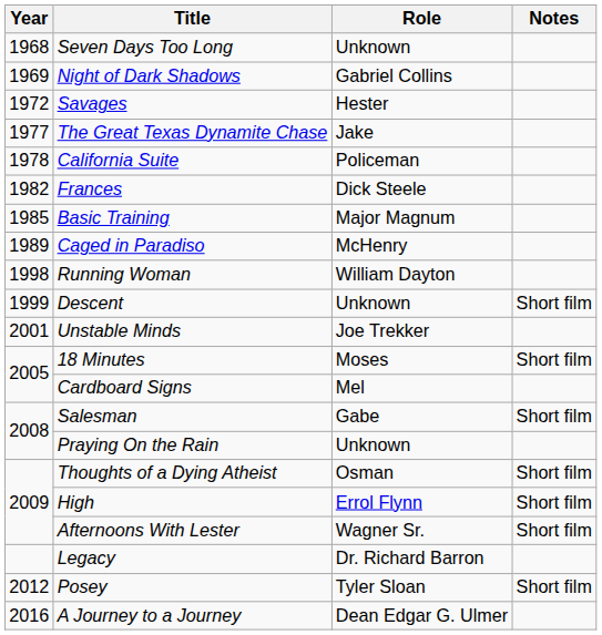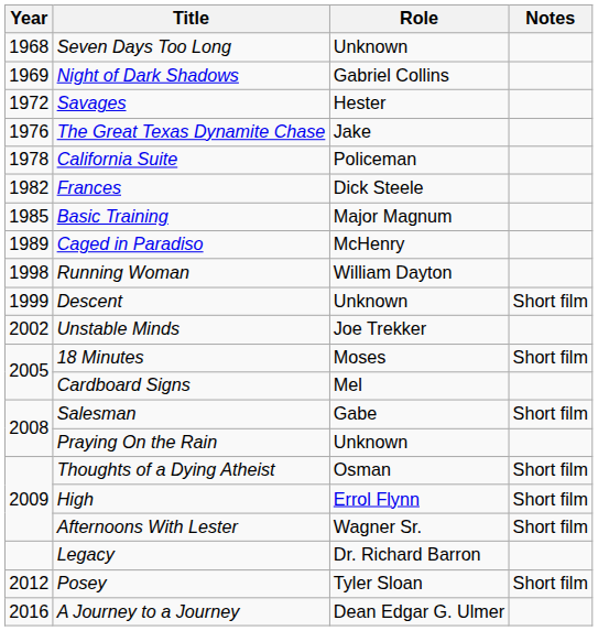 <table class="wikitable">
 <tr>
 <th>Year</th>
 <th>Title</th>
 <th>Role</th>
 <th>Notes</th>
 </tr>
 <tr>
 <td>1968</td>
 <td><em>Seven Days Too Long</em></td>
 <td>Unknown</td>
 <td></td>
 </tr>
 <tr>
 <td>1969</td>
 <td><em><a href='#'>Night of Dark Shadows</a></em></td>
 <td>Gabriel Collins</td>
 <td></td>
 </tr>
 <tr>
 <td>1972</td>
 <td><em><a href='#'>Savages</a></em></td>
 <td>Hester</td>
 <td></td>
 </tr>
 <tr>
-<td>1977</td>
+<td>1976</td>
 <td><em><a href='#'>The Great Texas Dynamite Chase</a></em></td>
 <td>Jake</td>
 <td></td>
 </tr>
 <tr>
 <td>1978</td>
 <td><em><a href='#'>California Suite</a></em></td>
 <td>Policeman</td>
 <td></td>
 </tr>
 <tr>
 <td>1982</td>
 <td><em><a href='#'>Frances</a></em></td>
 <td>Dick Steele</td>
 <td></td>
 </tr>
 <tr>
 <td>1985</td>
 <td><em><a href='#'>Basic Training</a></em></td>
 <td>Major Magnum</td>
 <td></td>
 </tr>
 <tr>
 <td>1989</td>
 <td><em><a href='#'>Caged in Paradiso</a></em></td>
 <td>McHenry</td>
 <td></td>
 </tr>
 <tr>
 <td>1998</td>
 <td><em>Running Woman</em></td>
 <td>William Dayton</td>
 <td></td>
 </tr>
 <tr>
 <td>1999</td>
 <td><em>Descent</em></td>
 <td>Unknown</td>
 <td>Short film</td>
 </tr>
 <tr>
-<td>2001</td>
+<td>2002</td>
 <td><em>Unstable Minds</em></td>
 <td>Joe Trekker</td>
 <td></td>
 </tr>
 <tr>
 <td rowspan="2">2005</td>
 <td><em>18 Minutes</em></td>
 <td>Moses</td>
 <td>Short film</td>
 </tr>
 <tr>
 <td><em>Cardboard Signs</em></td>
 <td>Mel</td>
 <td></td>
 </tr>
 <tr>
 <td rowspan=2>2008</td>
 <td><em>Salesman</em></td>
 <td>Gabe</td>
 <td>Short film</td>
 </tr>
 <tr>
 <td><em>Praying On the Rain</em></td>
 <td>Unknown</td>
 <td></td>
 </tr>
 <tr>
 <td rowspan=3>2009</td>
 <td><em>Thoughts of a Dying Atheist</em></td>
 <td>Osman</td>
 <td>Short film</td>
 </tr>
 <tr>
 <td><em>High</em></td>
 <td><a href='#'>Errol Flynn</a></td>
 <td>Short film</td>
 </tr>
 <tr>
 <td><em>Afternoons With Lester</em></td>
 <td>Wagner Sr.</td>
 <td>Short film</td>
 </tr>
 <tr>
 <td></td>
 <td><em>Legacy</em></td>
 <td>Dr. Richard Barron</td>
 <td></td>
 </tr>
 <tr>
 <td>2012</td>
 <td><em>Posey</em></td>
 <td>Tyler Sloan</td>
 <td>Short film</td>
 </tr>
 <tr>
 <td>2016</td>
 <td><em>A Journey to a Journey</em></td>
 <td>Dean Edgar G. Ulmer</td>
 <td></td>
 </tr>
 </table>
